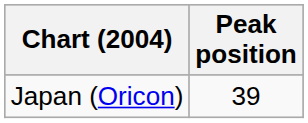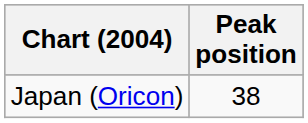 <table class="wikitable sortable plainrowheaders">
 <tr>
 <th scope="col">Chart (2004)</th>
 <th scope="col">Peak<br>position</th>
 </tr>
 <tr>
 <td>Japan (<a href='#'>Oricon</a>)</td>
-<td style="text-align:center;">39</td>
+<td style="text-align:center;">38</td>
 </tr>
 </table>
